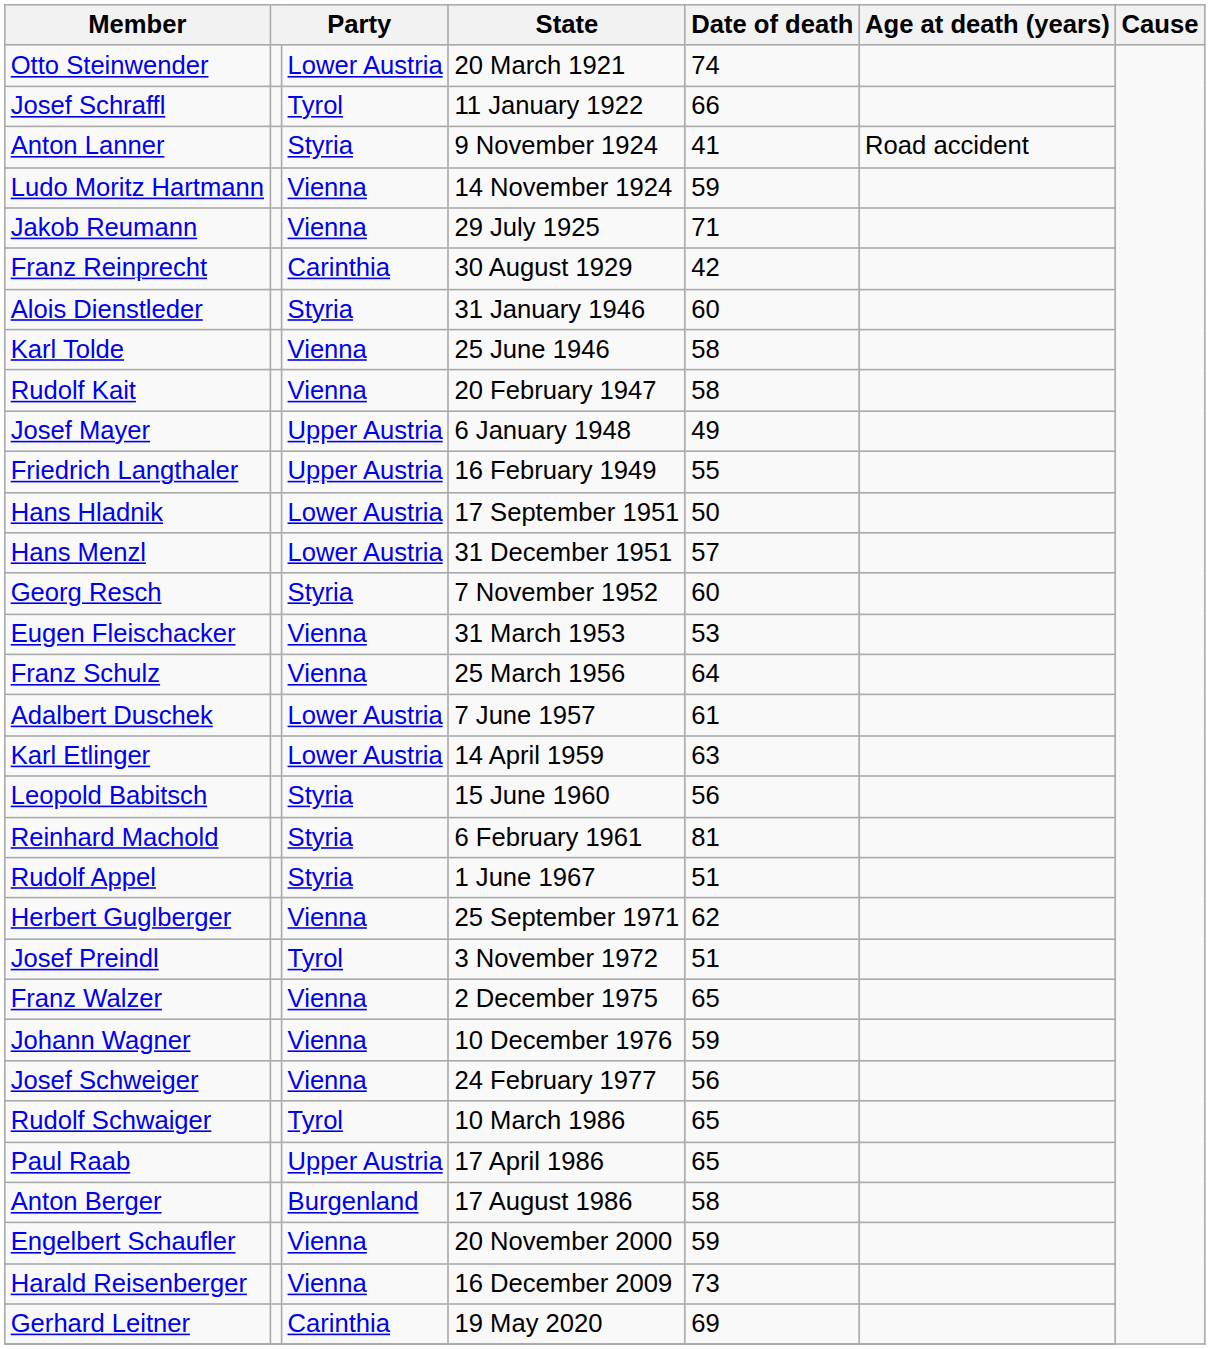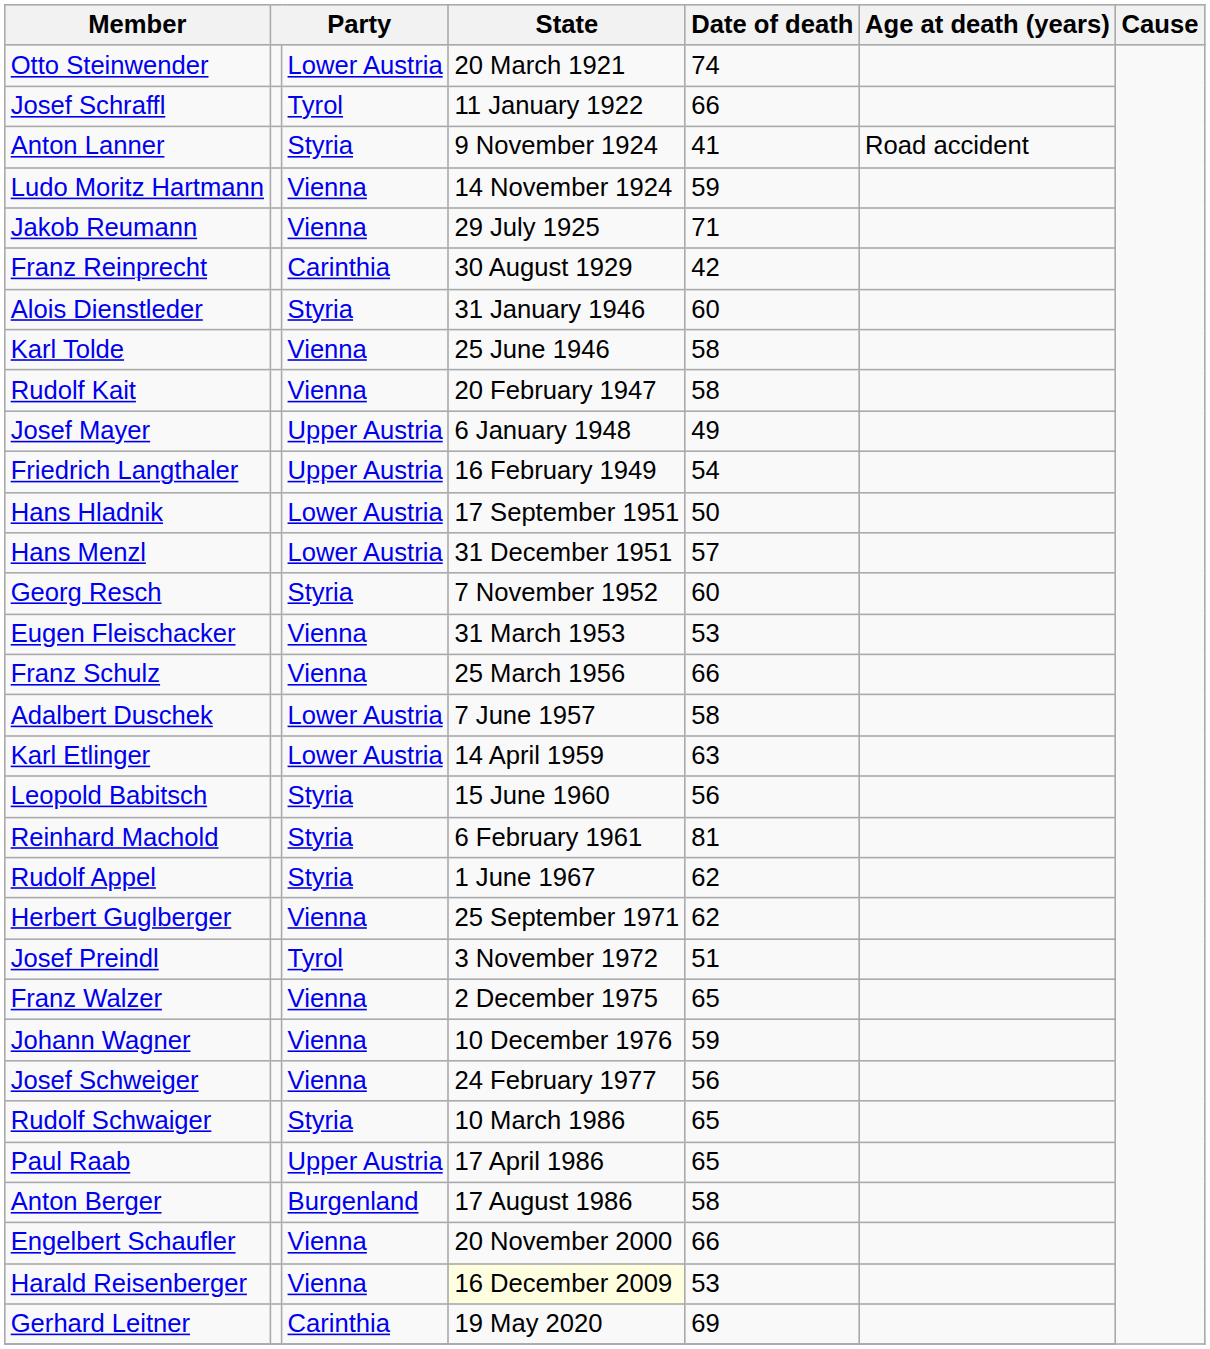 <table class="wikitable sortable">
 <tr>
 <th>Member</th>
 <th colspan=2>Party</th>
 <th>State</th>
 <th>Date of death</th>
 <th>Age at death (years)</th>
 <th>Cause</th>
 </tr>
 <tr>
 <td><a href='#'>Otto Steinwender</a></td>
 <td></td>
 <td><a href='#'>Lower Austria</a></td>
 <td>20 March 1921</td>
 <td>74</td>
 <td></td>
 </tr>
 <tr>
 <td><a href='#'>Josef Schraffl</a></td>
 <td></td>
 <td><a href='#'>Tyrol</a></td>
 <td>11 January 1922</td>
 <td>66</td>
 <td></td>
 </tr>
 <tr>
 <td><a href='#'>Anton Lanner</a></td>
 <td></td>
 <td><a href='#'>Styria</a></td>
 <td>9 November 1924</td>
 <td>41</td>
 <td>Road accident</td>
 </tr>
 <tr>
 <td><a href='#'>Ludo Moritz Hartmann</a></td>
 <td></td>
 <td><a href='#'>Vienna</a></td>
 <td>14 November 1924</td>
 <td>59</td>
 <td></td>
 </tr>
 <tr>
 <td><a href='#'>Jakob Reumann</a></td>
 <td></td>
 <td><a href='#'>Vienna</a></td>
 <td>29 July 1925</td>
 <td>71</td>
 <td></td>
 </tr>
 <tr>
 <td><a href='#'>Franz Reinprecht</a></td>
 <td></td>
 <td><a href='#'>Carinthia</a></td>
 <td>30 August 1929</td>
 <td>42</td>
 <td></td>
 </tr>
 <tr>
 <td><a href='#'>Alois Dienstleder</a></td>
 <td></td>
 <td><a href='#'>Styria</a></td>
 <td>31 January 1946</td>
 <td>60</td>
 <td></td>
 </tr>
 <tr>
 <td><a href='#'>Karl Tolde</a></td>
 <td></td>
 <td><a href='#'>Vienna</a></td>
 <td>25 June 1946</td>
 <td>58</td>
 <td></td>
 </tr>
 <tr>
 <td><a href='#'>Rudolf Kait</a></td>
 <td></td>
 <td><a href='#'>Vienna</a></td>
 <td>20 February 1947</td>
 <td>58</td>
 <td></td>
 </tr>
 <tr>
 <td><a href='#'>Josef Mayer</a></td>
 <td></td>
 <td><a href='#'>Upper Austria</a></td>
 <td>6 January 1948</td>
 <td>49</td>
 <td></td>
 </tr>
 <tr>
 <td><a href='#'>Friedrich Langthaler</a></td>
 <td></td>
 <td><a href='#'>Upper Austria</a></td>
 <td>16 February 1949</td>
-<td>55</td>
+<td>54</td>
 <td></td>
 </tr>
 <tr>
 <td><a href='#'>Hans Hladnik</a></td>
 <td></td>
 <td><a href='#'>Lower Austria</a></td>
 <td>17 September 1951</td>
 <td>50</td>
 <td></td>
 </tr>
 <tr>
 <td><a href='#'>Hans Menzl</a></td>
 <td></td>
 <td><a href='#'>Lower Austria</a></td>
 <td>31 December 1951</td>
 <td>57</td>
 <td></td>
 </tr>
 <tr>
 <td><a href='#'>Georg Resch</a></td>
 <td></td>
 <td><a href='#'>Styria</a></td>
 <td>7 November 1952</td>
 <td>60</td>
 <td></td>
 </tr>
 <tr>
 <td><a href='#'>Eugen Fleischacker</a></td>
 <td></td>
 <td><a href='#'>Vienna</a></td>
 <td>31 March 1953</td>
 <td>53</td>
 <td></td>
 </tr>
 <tr>
 <td><a href='#'>Franz Schulz</a></td>
 <td></td>
 <td><a href='#'>Vienna</a></td>
 <td>25 March 1956</td>
-<td>64</td>
+<td>66</td>
 <td></td>
 </tr>
 <tr>
 <td><a href='#'>Adalbert Duschek</a></td>
 <td></td>
 <td><a href='#'>Lower Austria</a></td>
 <td>7 June 1957</td>
-<td>61</td>
+<td>58</td>
 <td></td>
 </tr>
 <tr>
 <td><a href='#'>Karl Etlinger</a></td>
 <td></td>
 <td><a href='#'>Lower Austria</a></td>
 <td>14 April 1959</td>
 <td>63</td>
 <td></td>
 </tr>
 <tr>
 <td><a href='#'>Leopold Babitsch</a></td>
 <td></td>
 <td><a href='#'>Styria</a></td>
 <td>15 June 1960</td>
 <td>56</td>
 <td></td>
 </tr>
 <tr>
 <td><a href='#'>Reinhard Machold</a></td>
 <td></td>
 <td><a href='#'>Styria</a></td>
 <td>6 February 1961</td>
 <td>81</td>
 <td></td>
 </tr>
 <tr>
 <td><a href='#'>Rudolf Appel</a></td>
 <td></td>
 <td><a href='#'>Styria</a></td>
 <td>1 June 1967</td>
-<td>51</td>
+<td>62</td>
 <td></td>
 </tr>
 <tr>
 <td><a href='#'>Herbert Guglberger</a></td>
 <td></td>
 <td><a href='#'>Vienna</a></td>
 <td>25 September 1971</td>
 <td>62</td>
 <td></td>
 </tr>
 <tr>
 <td><a href='#'>Josef Preindl</a></td>
 <td></td>
 <td><a href='#'>Tyrol</a></td>
 <td>3 November 1972</td>
 <td>51</td>
 <td></td>
 </tr>
 <tr>
 <td><a href='#'>Franz Walzer</a></td>
 <td></td>
 <td><a href='#'>Vienna</a></td>
 <td>2 December 1975</td>
 <td>65</td>
 <td></td>
 </tr>
 <tr>
 <td><a href='#'>Johann Wagner</a></td>
 <td></td>
 <td><a href='#'>Vienna</a></td>
 <td>10 December 1976</td>
 <td>59</td>
 <td></td>
 </tr>
 <tr>
 <td><a href='#'>Josef Schweiger</a></td>
 <td></td>
 <td><a href='#'>Vienna</a></td>
 <td>24 February 1977</td>
 <td>56</td>
 <td></td>
 </tr>
 <tr>
 <td><a href='#'>Rudolf Schwaiger</a></td>
 <td></td>
-<td><a href='#'>Tyrol</a></td>
+<td><a href='#'>Styria</a></td>
 <td>10 March 1986</td>
 <td>65</td>
 <td></td>
 </tr>
 <tr>
 <td><a href='#'>Paul Raab</a></td>
 <td></td>
 <td><a href='#'>Upper Austria</a></td>
 <td>17 April 1986</td>
 <td>65</td>
 <td></td>
 </tr>
 <tr>
 <td><a href='#'>Anton Berger</a></td>
 <td></td>
 <td><a href='#'>Burgenland</a></td>
 <td>17 August 1986</td>
 <td>58</td>
 <td></td>
 </tr>
 <tr>
 <td><a href='#'>Engelbert Schaufler</a></td>
 <td></td>
 <td><a href='#'>Vienna</a></td>
 <td>20 November 2000</td>
-<td>59</td>
+<td>66</td>
 <td></td>
 </tr>
 <tr>
 <td><a href='#'>Harald Reisenberger</a></td>
 <td></td>
 <td><a href='#'>Vienna</a></td>
-<td>16 December 2009</td>
-<td>73</td>
+<td style="background: lightyellow;">16 December 2009</td>
+<td>53</td>
 <td></td>
 </tr>
 <tr>
 <td><a href='#'>Gerhard Leitner</a></td>
 <td></td>
 <td><a href='#'>Carinthia</a></td>
 <td>19 May 2020</td>
 <td>69</td>
 <td></td>
 </tr>
 <tr>
 </tr>
 </table>
